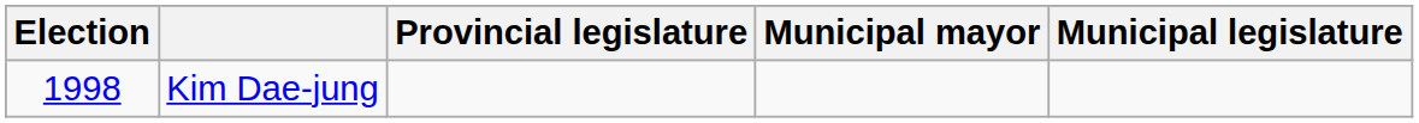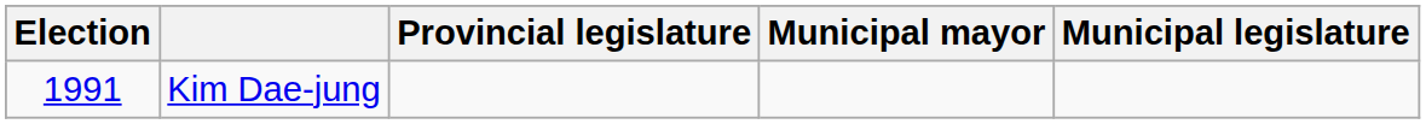 <table class="wikitable" style="text-align:center">
 <tr>
 <th>Election</th>
 <th></th>
 <th>Provincial legislature</th>
 <th>Municipal mayor</th>
 <th>Municipal legislature</th>
 </tr>
 <tr>
-<td><a href='#'>1998</a></td>
+<td><a href='#'>1991</a></td>
 <td><a href='#'>Kim Dae-jung</a></td>
 <td></td>
 <td></td>
 <td></td>
 </tr>
 </table>
